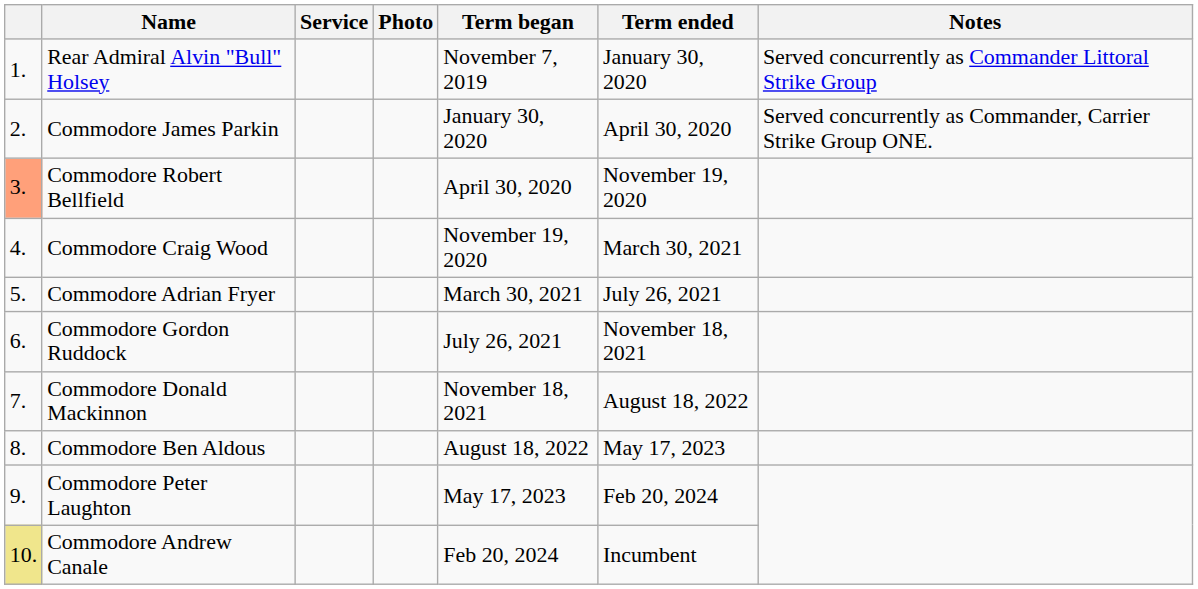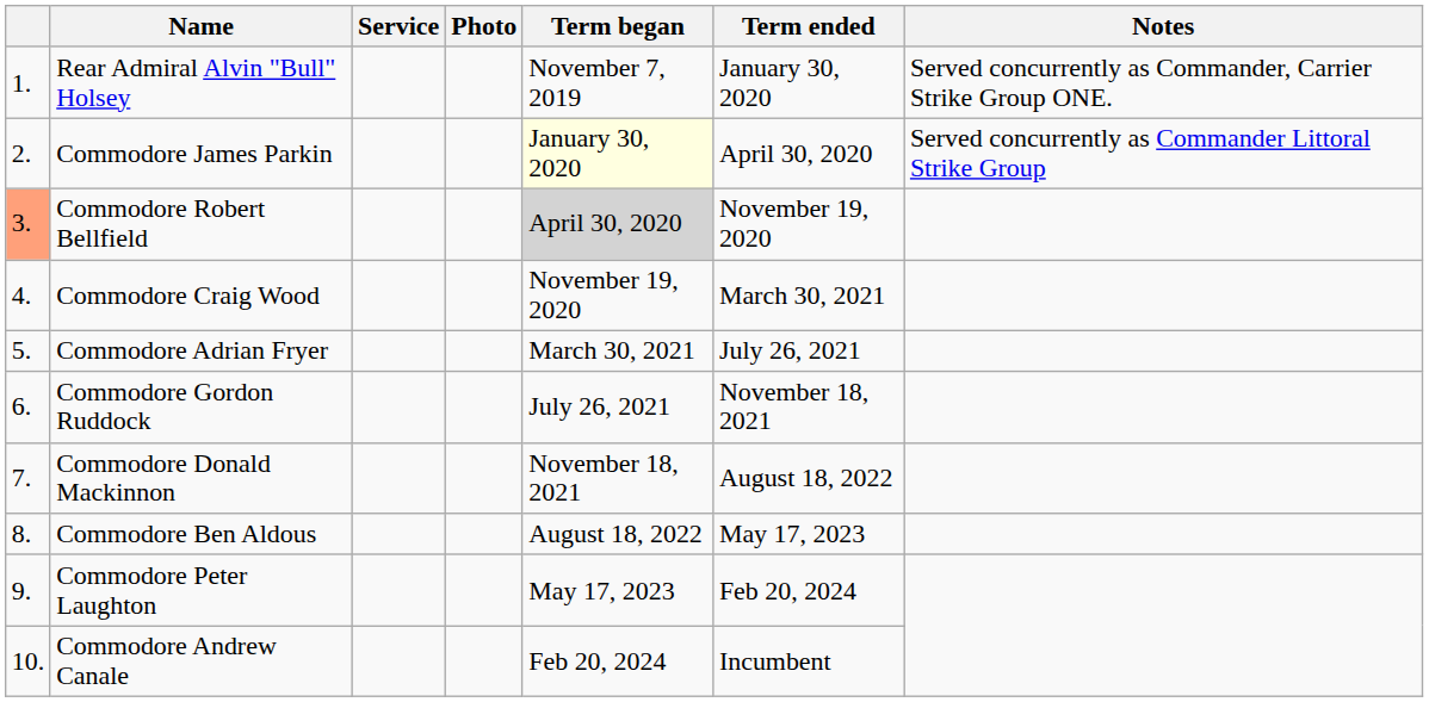 <table class="wikitable">
 <tr>
 <th></th>
 <th>Name</th>
 <th>Service</th>
 <th>Photo</th>
 <th>Term began</th>
 <th>Term ended</th>
 <th>Notes</th>
 </tr>
 <tr>
 <td>1.</td>
 <td>Rear Admiral <a href='#'>Alvin "Bull" Holsey</a></td>
 <td></td>
 <td></td>
 <td>November 7, 2019</td>
 <td>January 30, 2020</td>
-<td>Served concurrently as <a href='#'>Commander Littoral Strike Group</a></td>
+<td>Served concurrently as Commander, Carrier Strike Group ONE.</td>
 </tr>
 <tr>
 <td>2.</td>
 <td>Commodore James Parkin</td>
 <td></td>
 <td></td>
-<td>January 30, 2020</td>
+<td style="background: lightyellow;">January 30, 2020</td>
 <td>April 30, 2020</td>
-<td>Served concurrently as Commander, Carrier Strike Group ONE.</td>
+<td>Served concurrently as <a href='#'>Commander Littoral Strike Group</a></td>
 </tr>
 <tr>
 <td style="background: lightsalmon;">3.</td>
 <td>Commodore Robert Bellfield</td>
 <td></td>
 <td><br></td>
-<td>April 30, 2020</td>
+<td style="background: lightgrey;">April 30, 2020</td>
 <td>November 19, 2020</td>
 <td></td>
 </tr>
 <tr>
 <td>4.</td>
 <td>Commodore Craig Wood</td>
 <td></td>
 <td></td>
 <td>November 19, 2020 </td>
 <td>March 30, 2021</td>
 <td></td>
 </tr>
 <tr>
 <td>5.</td>
 <td>Commodore Adrian Fryer</td>
 <td></td>
 <td></td>
 <td>March 30, 2021</td>
 <td>July 26, 2021</td>
 <td></td>
 </tr>
 <tr>
 <td>6.</td>
 <td>Commodore Gordon Ruddock</td>
 <td></td>
 <td></td>
 <td>July 26, 2021</td>
 <td>November 18, 2021</td>
 <td></td>
 </tr>
 <tr>
 <td>7.</td>
 <td>Commodore Donald Mackinnon</td>
 <td></td>
 <td></td>
 <td>November 18, 2021</td>
 <td>August 18, 2022</td>
 <td></td>
 </tr>
 <tr>
 <td>8.</td>
 <td>Commodore Ben Aldous</td>
 <td></td>
 <td></td>
 <td>August 18, 2022</td>
 <td>May 17, 2023</td>
 <td></td>
 </tr>
 <tr>
 <td>9.</td>
 <td>Commodore Peter Laughton</td>
 <td></td>
 <td></td>
 <td>May 17, 2023 </td>
 <td>Feb 20, 2024</td>
 </tr>
 <tr>
-<td style="background: khaki;">10.</td>
+<td>10.</td>
 <td>Commodore Andrew Canale</td>
 <td></td>
 <td></td>
 <td>Feb 20, 2024 </td>
 <td>Incumbent</td>
 </tr>
 </table>
